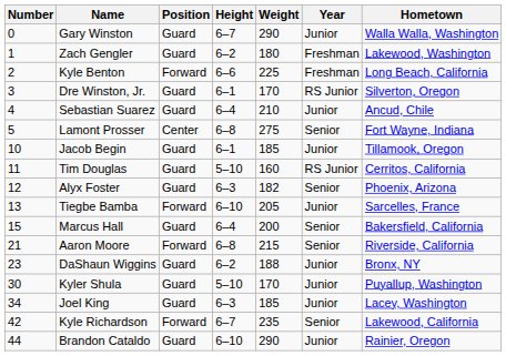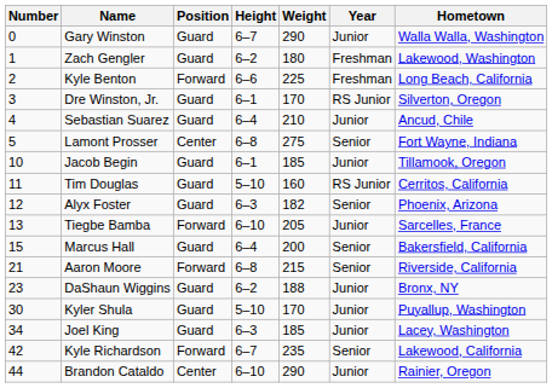 <table class="wikitable sortable" style="font-size: 95%;">
 <tr>
 <th>Number</th>
 <th>Name</th>
 <th>Position</th>
 <th>Height</th>
 <th>Weight</th>
 <th>Year</th>
 <th>Hometown</th>
 </tr>
 <tr>
 <td>0</td>
 <td>Gary Winston</td>
 <td>Guard</td>
 <td>6–7</td>
 <td>290</td>
 <td>Junior</td>
 <td><a href='#'>Walla Walla, Washington</a></td>
 </tr>
 <tr>
 <td>1</td>
 <td>Zach Gengler</td>
 <td>Guard</td>
 <td>6–2</td>
 <td>180</td>
 <td>Freshman</td>
 <td><a href='#'>Lakewood, Washington</a></td>
 </tr>
 <tr>
 <td>2</td>
 <td>Kyle Benton</td>
 <td>Forward</td>
 <td>6–6</td>
 <td>225</td>
 <td>Freshman</td>
 <td><a href='#'>Long Beach, California</a></td>
 </tr>
 <tr>
 <td>3</td>
 <td>Dre Winston, Jr.</td>
 <td>Guard</td>
 <td>6–1</td>
 <td>170</td>
 <td>RS Junior</td>
 <td><a href='#'>Silverton, Oregon</a></td>
 </tr>
 <tr>
 <td>4</td>
 <td>Sebastian Suarez</td>
 <td>Guard</td>
 <td>6–4</td>
 <td>210</td>
 <td>Junior</td>
 <td><a href='#'>Ancud, Chile</a></td>
 </tr>
 <tr>
 <td>5</td>
 <td>Lamont Prosser</td>
 <td>Center</td>
 <td>6–8</td>
 <td>275</td>
 <td>Senior</td>
 <td><a href='#'>Fort Wayne, Indiana</a></td>
 </tr>
 <tr>
 <td>10</td>
 <td>Jacob Begin</td>
 <td>Guard</td>
 <td>6–1</td>
 <td>185</td>
 <td>Junior</td>
 <td><a href='#'>Tillamook, Oregon</a></td>
 </tr>
 <tr>
 <td>11</td>
 <td>Tim Douglas</td>
 <td>Guard</td>
 <td>5–10</td>
 <td>160</td>
 <td>RS Junior</td>
 <td><a href='#'>Cerritos, California</a></td>
 </tr>
 <tr>
 <td>12</td>
 <td>Alyx Foster</td>
 <td>Guard</td>
 <td>6–3</td>
 <td>182</td>
 <td>Senior</td>
 <td><a href='#'>Phoenix, Arizona</a></td>
 </tr>
 <tr>
 <td>13</td>
 <td>Tiegbe Bamba</td>
 <td>Forward</td>
 <td>6–10</td>
 <td>205</td>
 <td>Junior</td>
 <td><a href='#'>Sarcelles, France</a></td>
 </tr>
 <tr>
 <td>15</td>
 <td>Marcus Hall</td>
 <td>Guard</td>
 <td>6–4</td>
 <td>200</td>
 <td>Senior</td>
 <td><a href='#'>Bakersfield, California</a></td>
 </tr>
 <tr>
 <td>21</td>
 <td>Aaron Moore</td>
 <td>Forward</td>
 <td>6–8</td>
 <td>215</td>
 <td>Senior</td>
 <td><a href='#'>Riverside, California</a></td>
 </tr>
 <tr>
 <td>23</td>
 <td>DaShaun Wiggins</td>
 <td>Guard</td>
 <td>6–2</td>
 <td>188</td>
 <td>Junior</td>
 <td><a href='#'>Bronx, NY</a></td>
 </tr>
 <tr>
 <td>30</td>
 <td>Kyler Shula</td>
 <td>Guard</td>
 <td>5–10</td>
 <td>170</td>
 <td>Junior</td>
 <td><a href='#'>Puyallup, Washington</a></td>
 </tr>
 <tr>
 <td>34</td>
 <td>Joel King</td>
 <td>Guard</td>
 <td>6–3</td>
 <td>185</td>
 <td>Junior</td>
 <td><a href='#'>Lacey, Washington</a></td>
 </tr>
 <tr>
 <td>42</td>
 <td>Kyle Richardson</td>
 <td>Forward</td>
 <td>6–7</td>
 <td>235</td>
 <td>Senior</td>
 <td><a href='#'>Lakewood, California</a></td>
 </tr>
 <tr>
 <td>44</td>
 <td>Brandon Cataldo</td>
-<td>Guard</td>
+<td>Center</td>
 <td>6–10</td>
 <td>290</td>
 <td>Junior</td>
 <td><a href='#'>Rainier, Oregon</a></td>
 </tr>
 </table>
